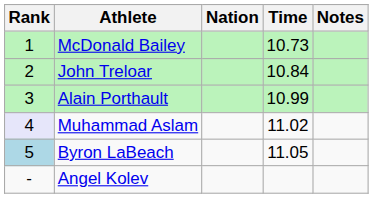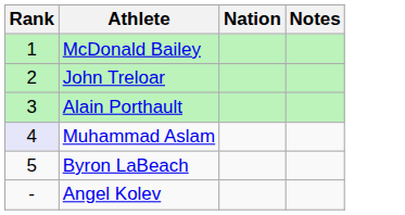 <table class="wikitable sortable" style="text-align:center">
 <tr>
 <th>Rank</th>
 <th>Athlete</th>
 <th>Nation</th>
-<th>Time</th>
 <th>Notes</th>
 </tr>
 <tr bgcolor=bbf3bb>
 <td>1</td>
 <td align=left><a href='#'>McDonald Bailey</a></td>
 <td align=left></td>
-<td>10.73</td>
 <td></td>
 </tr>
 <tr bgcolor=bbf3bb>
 <td>2</td>
 <td align=left><a href='#'>John Treloar</a></td>
 <td align=left></td>
-<td>10.84</td>
 <td></td>
 </tr>
 <tr bgcolor=bbf3bb>
 <td>3</td>
 <td align=left><a href='#'>Alain Porthault</a></td>
 <td align=left></td>
-<td>10.99</td>
 <td></td>
 </tr>
 <tr>
 <td style="background: lavender;">4</td>
 <td align=left><a href='#'>Muhammad Aslam</a></td>
 <td align=left></td>
-<td>11.02</td>
 <td></td>
 </tr>
 <tr>
-<td style="background: lightblue;">5</td>
+<td>5</td>
 <td align=left><a href='#'>Byron LaBeach</a></td>
 <td align=left></td>
-<td>11.05</td>
 <td></td>
 </tr>
 <tr>
 <td data-sort-value=6>-</td>
 <td align=left><a href='#'>Angel Kolev</a></td>
 <td align=left></td>
 <td></td>
-<td></td>
 </tr>
 </table>
